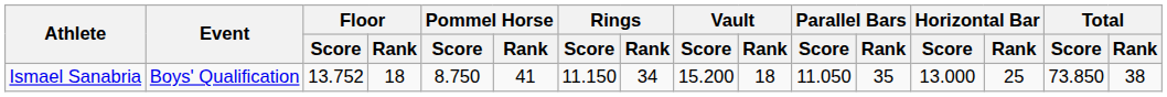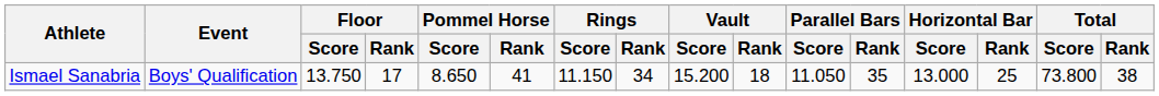 <table class="wikitable" border="1" style="font-size:90%">
 <tr>
 <th rowspan=2>Athlete</th>
 <th rowspan=2>Event</th>
 <th colspan=2>Floor</th>
 <th colspan=2>Pommel Horse</th>
 <th colspan=2>Rings</th>
 <th colspan=2>Vault</th>
 <th colspan=2>Parallel Bars</th>
 <th colspan=2>Horizontal Bar</th>
 <th colspan=2>Total</th>
 </tr>
 <tr>
 <th>Score</th>
 <th>Rank</th>
 <th>Score</th>
 <th>Rank</th>
 <th>Score</th>
 <th>Rank</th>
 <th>Score</th>
 <th>Rank</th>
 <th>Score</th>
 <th>Rank</th>
 <th>Score</th>
 <th>Rank</th>
 <th>Score</th>
 <th>Rank</th>
 </tr>
 <tr>
 <td rowspan=1><a href='#'>Ismael Sanabria</a></td>
 <td><a href='#'>Boys' Qualification</a></td>
-<td align=center>13.752</td>
-<td align=center>18</td>
-<td align=center>8.750</td>
+<td align=center>13.750</td>
+<td align=center>17</td>
+<td align=center>8.650</td>
 <td align=center>41</td>
 <td align=center>11.150</td>
 <td align=center>34</td>
 <td align=center>15.200</td>
 <td align=center>18</td>
 <td align=center>11.050</td>
 <td align=center>35</td>
 <td align=center>13.000</td>
 <td align=center>25</td>
-<td align=center>73.850</td>
+<td align=center>73.800</td>
 <td align=center>38</td>
 </tr>
 </table>
